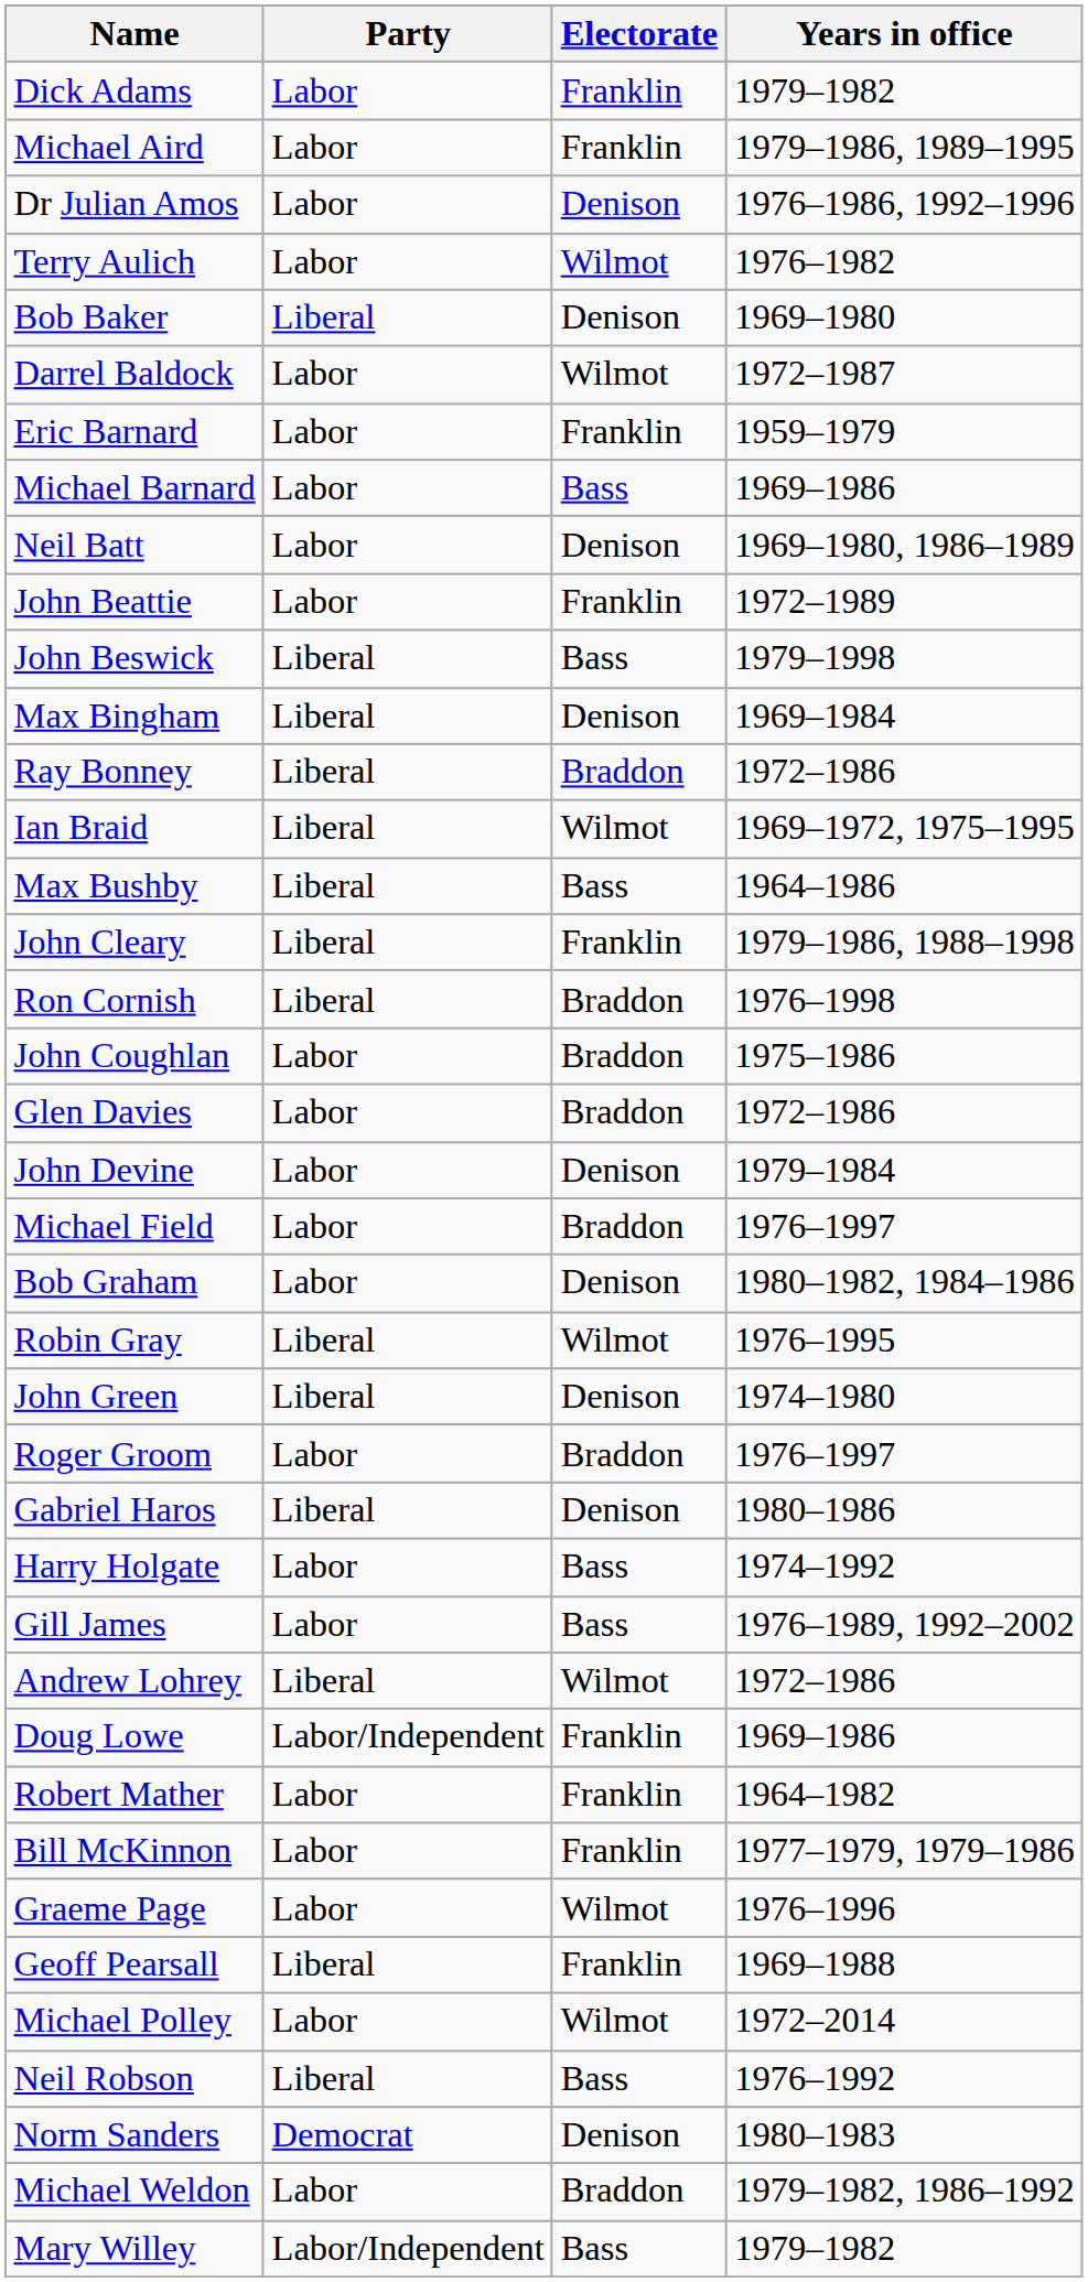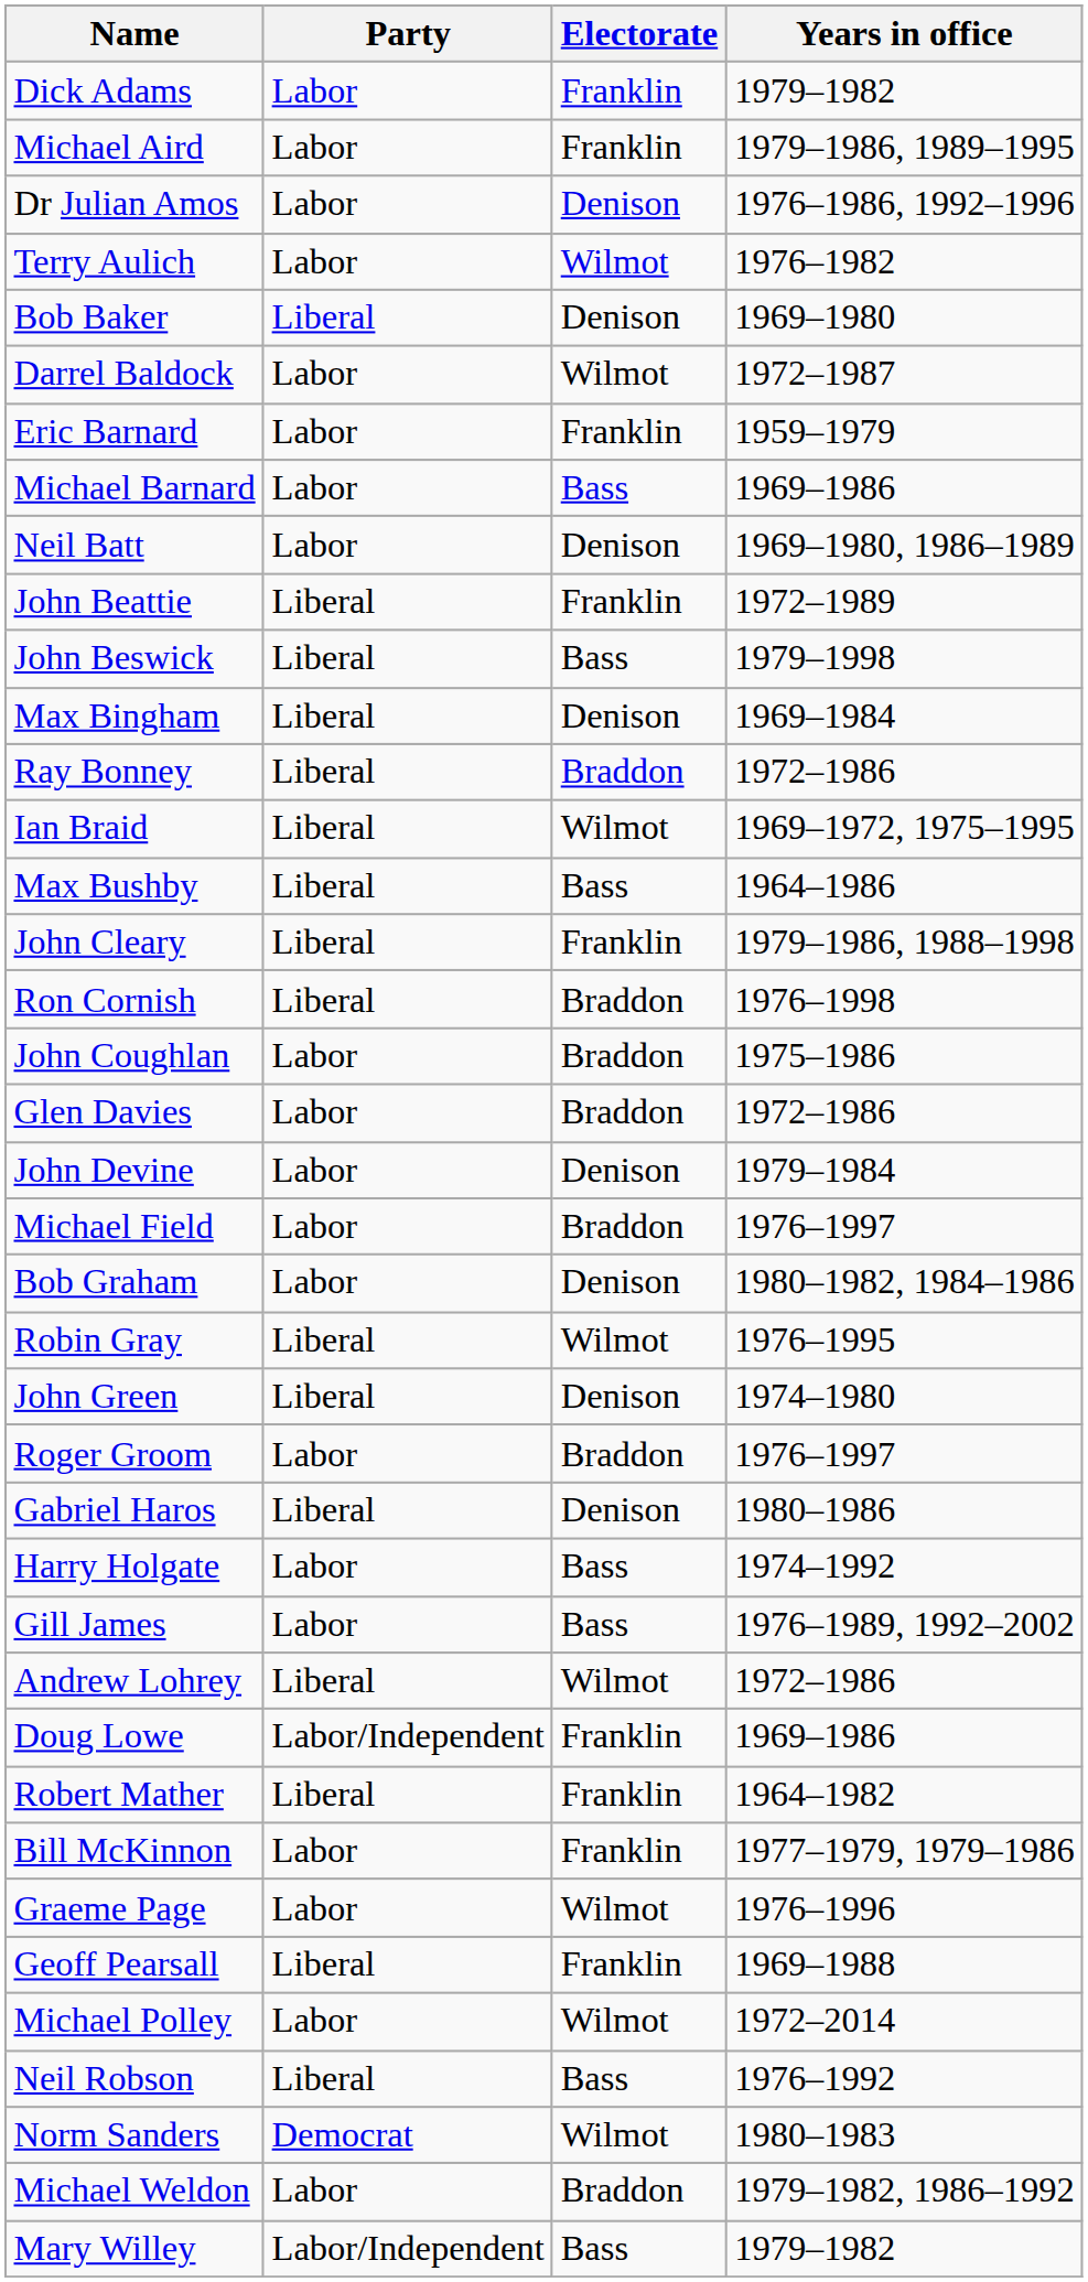 <table class="wikitable sortable">
 <tr>
 <th>Name</th>
 <th>Party</th>
 <th><a href='#'>Electorate</a></th>
 <th>Years in office</th>
 </tr>
 <tr>
 <td><a href='#'>Dick Adams</a></td>
 <td><a href='#'>Labor</a></td>
 <td><a href='#'>Franklin</a></td>
 <td>1979–1982</td>
 </tr>
 <tr>
 <td><a href='#'>Michael Aird</a></td>
 <td>Labor</td>
 <td>Franklin</td>
 <td>1979–1986, 1989–1995</td>
 </tr>
 <tr>
 <td>Dr <a href='#'>Julian Amos</a></td>
 <td>Labor</td>
 <td><a href='#'>Denison</a></td>
 <td>1976–1986, 1992–1996</td>
 </tr>
 <tr>
 <td><a href='#'>Terry Aulich</a></td>
 <td>Labor</td>
 <td><a href='#'>Wilmot</a></td>
 <td>1976–1982</td>
 </tr>
 <tr>
 <td><a href='#'>Bob Baker</a></td>
 <td><a href='#'>Liberal</a></td>
 <td>Denison</td>
 <td>1969–1980</td>
 </tr>
 <tr>
 <td><a href='#'>Darrel Baldock</a></td>
 <td>Labor</td>
 <td>Wilmot</td>
 <td>1972–1987</td>
 </tr>
 <tr>
 <td><a href='#'>Eric Barnard</a></td>
 <td>Labor</td>
 <td>Franklin</td>
 <td>1959–1979</td>
 </tr>
 <tr>
 <td><a href='#'>Michael Barnard</a></td>
 <td>Labor</td>
 <td><a href='#'>Bass</a></td>
 <td>1969–1986</td>
 </tr>
 <tr>
 <td><a href='#'>Neil Batt</a></td>
 <td>Labor</td>
 <td>Denison</td>
 <td>1969–1980, 1986–1989</td>
 </tr>
 <tr>
 <td><a href='#'>John Beattie</a></td>
-<td>Labor</td>
+<td>Liberal</td>
 <td>Franklin</td>
 <td>1972–1989</td>
 </tr>
 <tr>
 <td><a href='#'>John Beswick</a></td>
 <td>Liberal</td>
 <td>Bass</td>
 <td>1979–1998</td>
 </tr>
 <tr>
 <td><a href='#'>Max Bingham</a></td>
 <td>Liberal</td>
 <td>Denison</td>
 <td>1969–1984</td>
 </tr>
 <tr>
 <td><a href='#'>Ray Bonney</a></td>
 <td>Liberal</td>
 <td><a href='#'>Braddon</a></td>
 <td>1972–1986</td>
 </tr>
 <tr>
 <td><a href='#'>Ian Braid</a></td>
 <td>Liberal</td>
 <td>Wilmot</td>
 <td>1969–1972, 1975–1995</td>
 </tr>
 <tr>
 <td><a href='#'>Max Bushby</a></td>
 <td>Liberal</td>
 <td>Bass</td>
 <td>1964–1986</td>
 </tr>
 <tr>
 <td><a href='#'>John Cleary</a></td>
 <td>Liberal</td>
 <td>Franklin</td>
 <td>1979–1986, 1988–1998</td>
 </tr>
 <tr>
 <td><a href='#'>Ron Cornish</a></td>
 <td>Liberal</td>
 <td>Braddon</td>
 <td>1976–1998</td>
 </tr>
 <tr>
 <td><a href='#'>John Coughlan</a></td>
 <td>Labor</td>
 <td>Braddon</td>
 <td>1975–1986</td>
 </tr>
 <tr>
 <td><a href='#'>Glen Davies</a></td>
 <td>Labor</td>
 <td>Braddon</td>
 <td>1972–1986</td>
 </tr>
 <tr>
 <td><a href='#'>John Devine</a></td>
 <td>Labor</td>
 <td>Denison</td>
 <td>1979–1984</td>
 </tr>
 <tr>
 <td><a href='#'>Michael Field</a></td>
 <td>Labor</td>
 <td>Braddon</td>
 <td>1976–1997</td>
 </tr>
 <tr>
 <td><a href='#'>Bob Graham</a></td>
 <td>Labor</td>
 <td>Denison</td>
 <td>1980–1982, 1984–1986</td>
 </tr>
 <tr>
 <td><a href='#'>Robin Gray</a></td>
 <td>Liberal</td>
 <td>Wilmot</td>
 <td>1976–1995</td>
 </tr>
 <tr>
 <td><a href='#'>John Green</a></td>
 <td>Liberal</td>
 <td>Denison</td>
 <td>1974–1980</td>
 </tr>
 <tr>
 <td><a href='#'>Roger Groom</a></td>
 <td>Labor</td>
 <td>Braddon</td>
 <td>1976–1997</td>
 </tr>
 <tr>
 <td><a href='#'>Gabriel Haros</a></td>
 <td>Liberal</td>
 <td>Denison</td>
 <td>1980–1986</td>
 </tr>
 <tr>
 <td><a href='#'>Harry Holgate</a></td>
 <td>Labor</td>
 <td>Bass</td>
 <td>1974–1992</td>
 </tr>
 <tr>
 <td><a href='#'>Gill James</a></td>
 <td>Labor</td>
 <td>Bass</td>
 <td>1976–1989, 1992–2002</td>
 </tr>
 <tr>
 <td><a href='#'>Andrew Lohrey</a></td>
 <td>Liberal</td>
 <td>Wilmot</td>
 <td>1972–1986</td>
 </tr>
 <tr>
 <td><a href='#'>Doug Lowe</a></td>
 <td>Labor/Independent</td>
 <td>Franklin</td>
 <td>1969–1986</td>
 </tr>
 <tr>
 <td><a href='#'>Robert Mather</a></td>
-<td>Labor</td>
+<td>Liberal</td>
 <td>Franklin</td>
 <td>1964–1982</td>
 </tr>
 <tr>
 <td><a href='#'>Bill McKinnon</a></td>
 <td>Labor</td>
 <td>Franklin</td>
 <td>1977–1979, 1979–1986</td>
 </tr>
 <tr>
 <td><a href='#'>Graeme Page</a></td>
 <td>Labor</td>
 <td>Wilmot</td>
 <td>1976–1996</td>
 </tr>
 <tr>
 <td><a href='#'>Geoff Pearsall</a></td>
 <td>Liberal</td>
 <td>Franklin</td>
 <td>1969–1988</td>
 </tr>
 <tr>
 <td><a href='#'>Michael Polley</a></td>
 <td>Labor</td>
 <td>Wilmot</td>
 <td>1972–2014</td>
 </tr>
 <tr>
 <td><a href='#'>Neil Robson</a></td>
 <td>Liberal</td>
 <td>Bass</td>
 <td>1976–1992</td>
 </tr>
 <tr>
 <td><a href='#'>Norm Sanders</a></td>
 <td><a href='#'>Democrat</a></td>
-<td>Denison</td>
+<td>Wilmot</td>
 <td>1980–1983</td>
 </tr>
 <tr>
 <td><a href='#'>Michael Weldon</a></td>
 <td>Labor</td>
 <td>Braddon</td>
 <td>1979–1982, 1986–1992</td>
 </tr>
 <tr>
 <td><a href='#'>Mary Willey</a></td>
 <td>Labor/Independent</td>
 <td>Bass</td>
 <td>1979–1982</td>
 </tr>
 <tr>
 </tr>
 </table>
